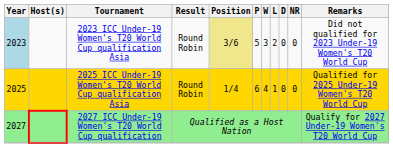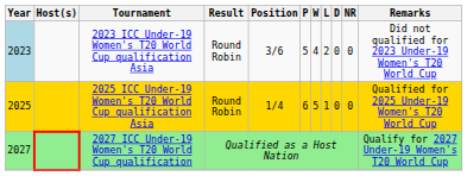 <table class="wikitable" style="text-align: center;">
 <tr>
 <th>Year</th>
 <th>Host(s)</th>
 <th>Tournament</th>
 <th>Result</th>
 <th>Position</th>
 <th>P</th>
 <th>W</th>
 <th>L</th>
 <th>D</th>
 <th>NR</th>
 <th>Remarks</th>
 </tr>
 <tr>
 <td style="background: lightblue;">2023</td>
 <td></td>
 <td><a href='#'>2023 ICC Under-19 Women's T20 World Cup qualification Asia</a></td>
 <td>Round Robin</td>
-<td style="background: khaki;">3/6</td>
+<td>3/6</td>
 <td>5</td>
-<td>3</td>
+<td>4</td>
 <td>2</td>
 <td>0</td>
 <td>0</td>
 <td>Did not qualified for <a href='#'>2023 Under-19 Women's T20 World Cup</a></td>
 </tr>
 <tr style="background:Gold">
 <td>2025</td>
 <td></td>
 <td><a href='#'>2025 ICC Under-19 Women's T20 World Cup qualification Asia</a></td>
 <td>Round Robin</td>
 <td>1/4</td>
 <td>6</td>
-<td>4</td>
+<td>5</td>
 <td>1</td>
 <td>0</td>
 <td>0</td>
 <td>Qualified for <a href='#'>2025 Under-19 Women's T20 World Cup</a></td>
 </tr>
 <tr style="background:#90EE90">
 <td>2027</td>
 <td style="border:3px solid red"> </td>
 <td><a href='#'>2027 ICC Under-19 Women's T20 World Cup qualification</a></td>
 <td colspan=7><em>Qualified as a Host Nation</em></td>
 <td>Qualify for <a href='#'>2027 Under-19 Women's T20 World Cup</a></td>
 </tr>
 <tr>
 </tr>
 </table>
